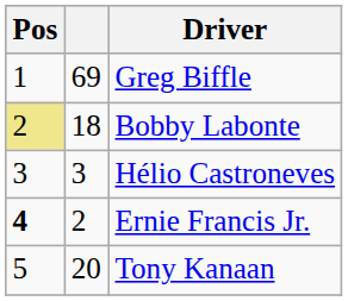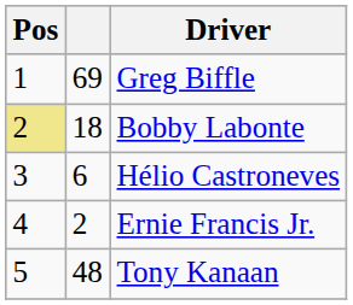 <table class="wikitable" style="font-size:98%">
 <tr>
 <th>Pos</th>
 <th></th>
 <th>Driver</th>
 </tr>
 <tr>
 <td>1</td>
 <td>69</td>
 <td><a href='#'>Greg Biffle</a></td>
 </tr>
 <tr>
 <td style="background: khaki;">2</td>
 <td>18</td>
 <td><a href='#'>Bobby Labonte</a></td>
 </tr>
 <tr>
 <td>3</td>
-<td>3</td>
+<td>6</td>
 <td><a href='#'>Hélio Castroneves</a></td>
 </tr>
 <tr>
-<td><strong>4</strong></td>
+<td>4</td>
 <td>2</td>
 <td><a href='#'>Ernie Francis Jr.</a></td>
 </tr>
 <tr>
 <td>5</td>
-<td>20</td>
+<td>48</td>
 <td><a href='#'>Tony Kanaan</a></td>
 </tr>
 </table>
